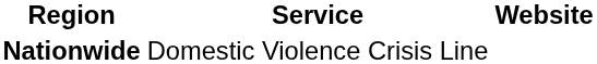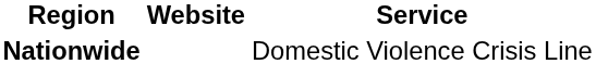 <table>
 <tr>
 <th>Region</th>
+<th>Website</th>
 <th>Service</th>
-<th>Website</th>
 </tr>
 <tr>
 <th>Nationwide</th>
+<td></td>
 <td>Domestic Violence Crisis Line</td>
-<td></td>
 </tr>
 </table>
